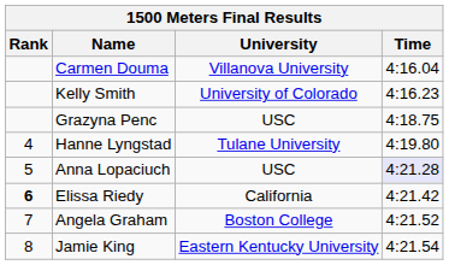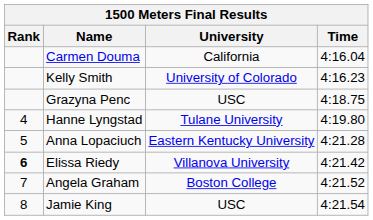 <table class="wikitable sortable" style="text-align:center">
 <tr>
 <th colspan="4">1500 Meters Final Results</th>
 </tr>
 <tr>
 <th>Rank</th>
 <th>Name</th>
 <th>University</th>
 <th>Time</th>
 </tr>
 <tr>
 <td></td>
 <td align=left><a href='#'>Carmen Douma</a></td>
-<td><a href='#'>Villanova University</a></td>
+<td>California</td>
 <td>4:16.04</td>
 </tr>
 <tr>
 <td></td>
 <td align=left>Kelly Smith</td>
 <td><a href='#'>University of Colorado</a></td>
 <td>4:16.23</td>
 </tr>
 <tr>
 <td></td>
 <td align=left>Grazyna Penc</td>
 <td>USC</td>
 <td>4:18.75</td>
 </tr>
 <tr>
 <td>4</td>
 <td align=left>Hanne Lyngstad</td>
 <td><a href='#'>Tulane University</a></td>
 <td>4:19.80</td>
 </tr>
 <tr>
 <td>5</td>
 <td align=left>Anna Lopaciuch</td>
-<td>USC</td>
-<td style="background: lavender;">4:21.28</td>
+<td><a href='#'>Eastern Kentucky University</a></td>
+<td>4:21.28</td>
 </tr>
 <tr>
 <td><strong>6</strong></td>
 <td align=left>Elissa Riedy</td>
-<td>California</td>
+<td><a href='#'>Villanova University</a></td>
 <td>4:21.42</td>
 </tr>
 <tr>
 <td>7</td>
 <td align=left>Angela Graham</td>
 <td><a href='#'>Boston College</a></td>
 <td>4:21.52</td>
 </tr>
 <tr>
 <td>8</td>
 <td align=left>Jamie King</td>
-<td><a href='#'>Eastern Kentucky University</a></td>
+<td>USC</td>
 <td>4:21.54</td>
 </tr>
 </table>
